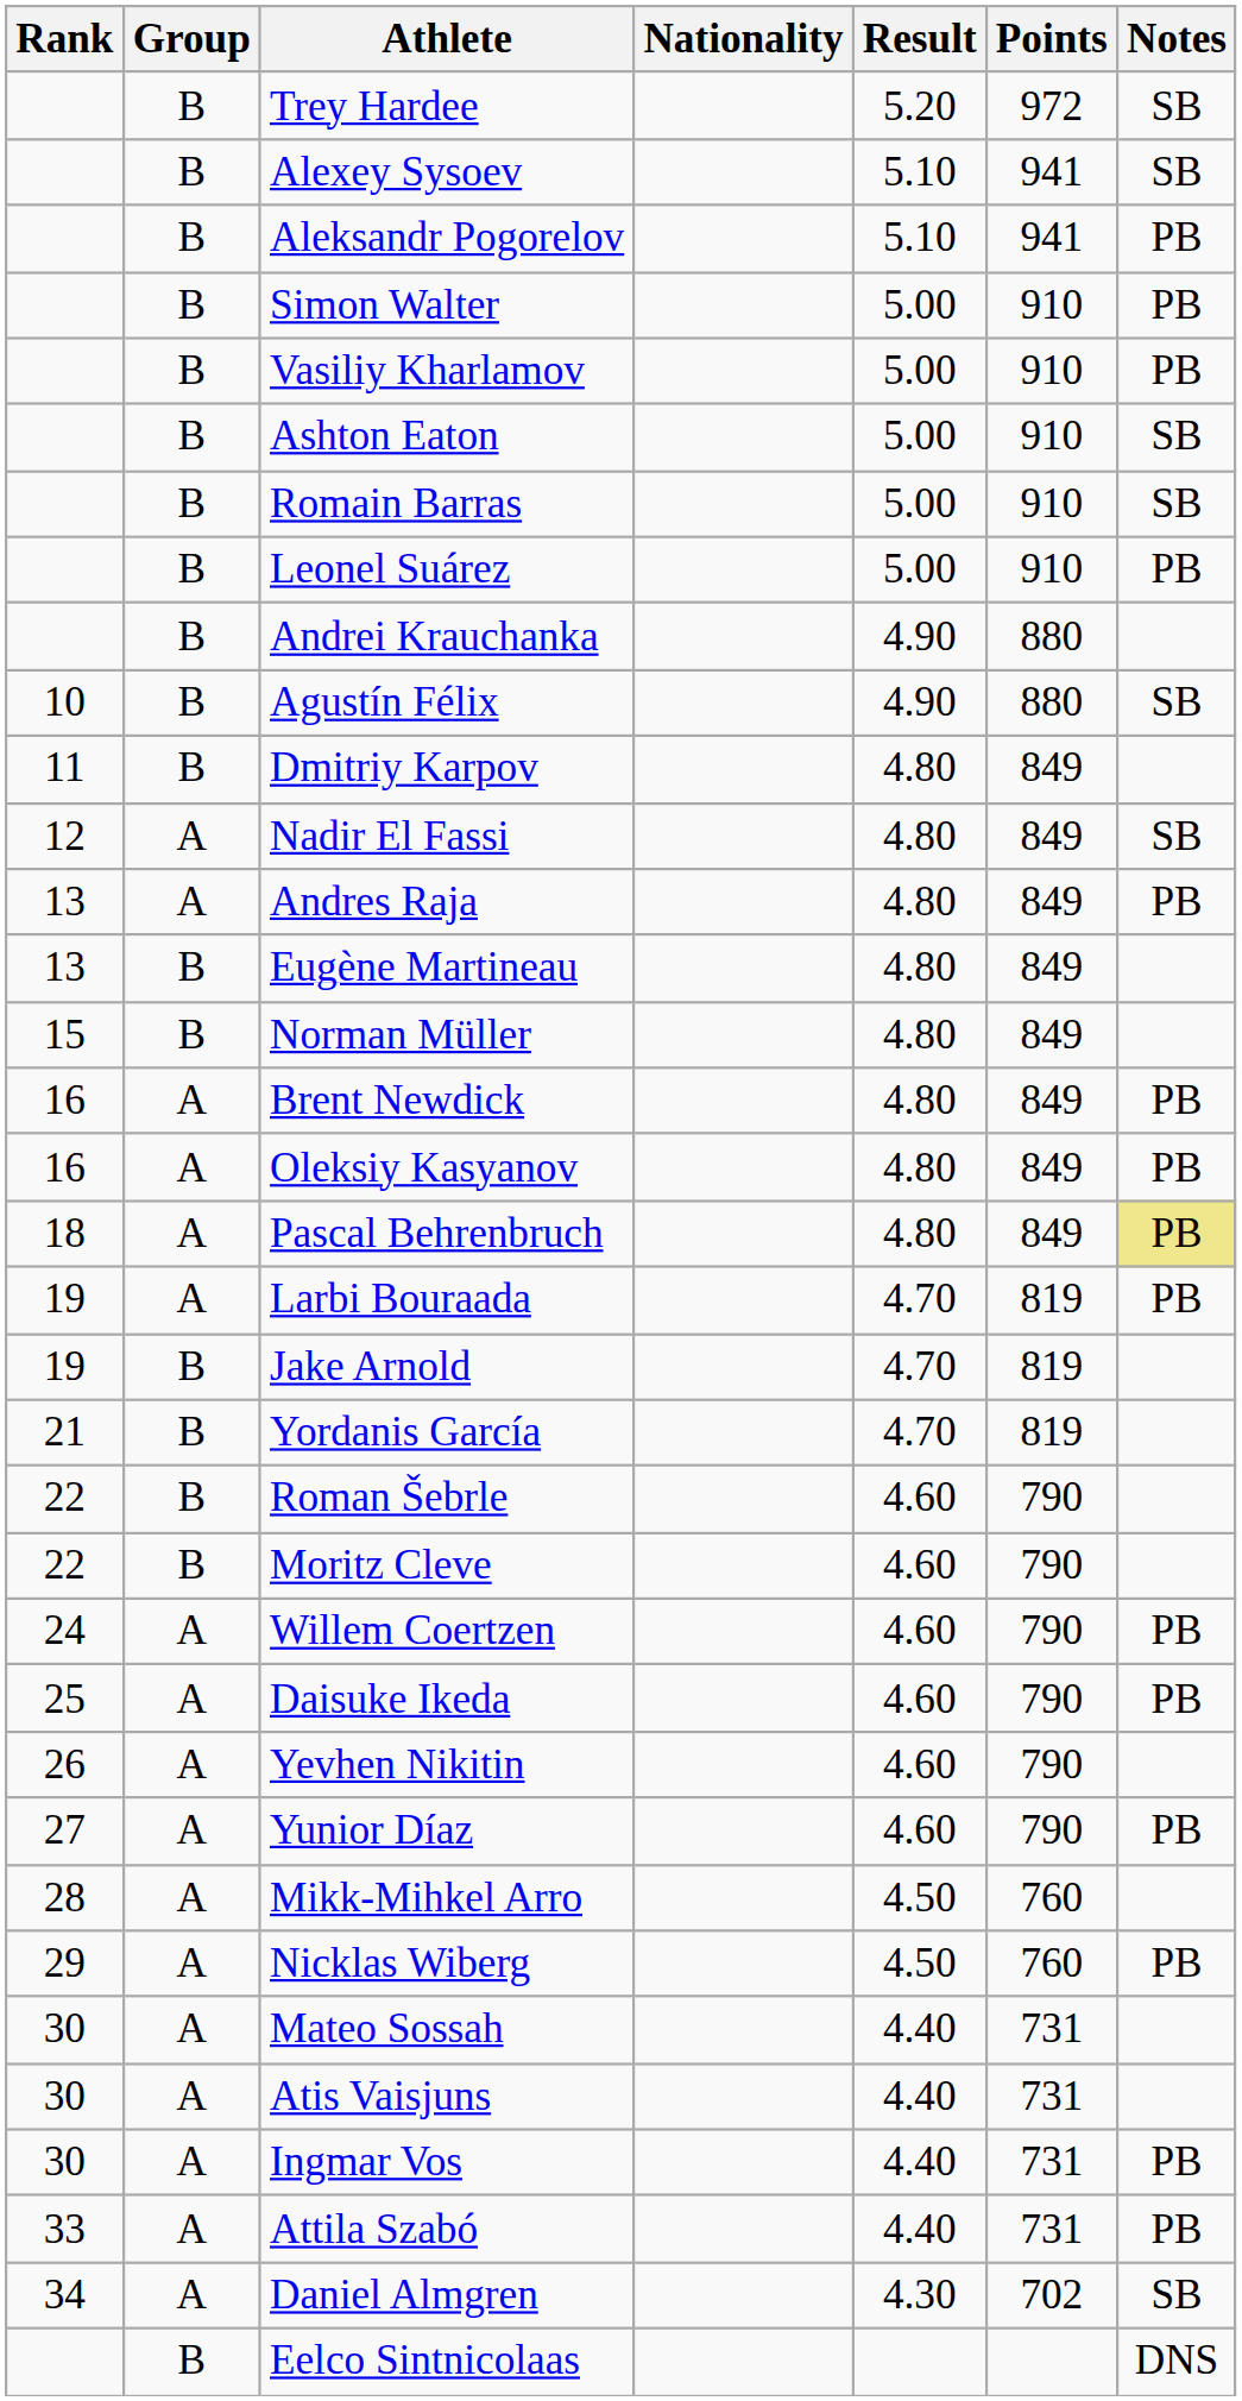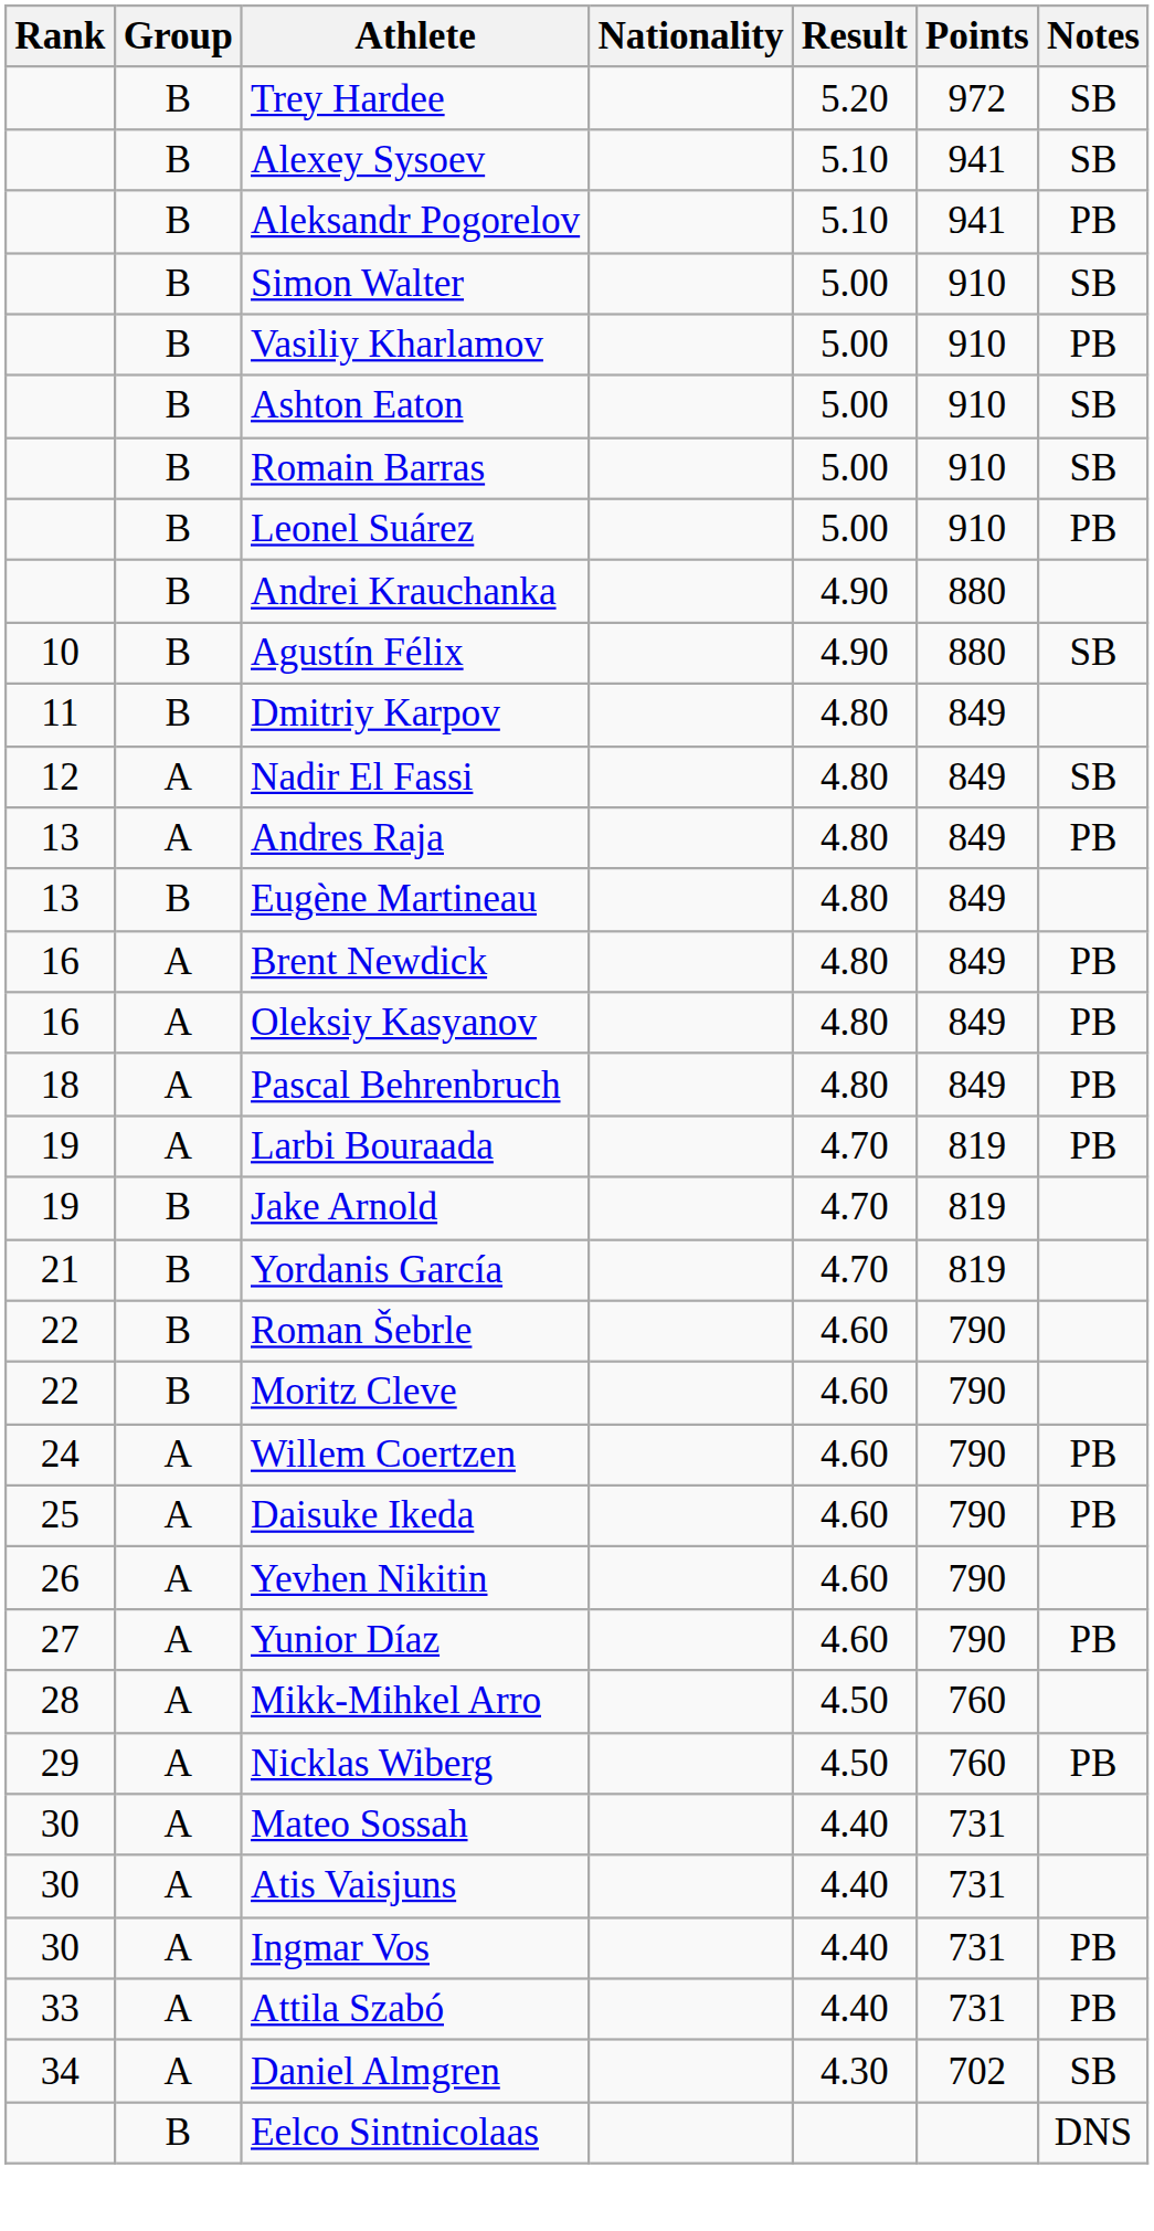 <table class="wikitable sortable" style="text-align:center">
 <tr>
 <th>Rank</th>
 <th>Group</th>
 <th>Athlete</th>
 <th>Nationality</th>
 <th>Result</th>
 <th>Points</th>
 <th>Notes</th>
 </tr>
 <tr>
 <td></td>
 <td>B</td>
 <td align=left><a href='#'>Trey Hardee</a></td>
 <td align=left></td>
 <td>5.20</td>
 <td>972</td>
 <td>SB</td>
 </tr>
 <tr>
 <td></td>
 <td>B</td>
 <td align=left><a href='#'>Alexey Sysoev</a></td>
 <td align=left></td>
 <td>5.10</td>
 <td>941</td>
 <td>SB</td>
 </tr>
 <tr>
 <td></td>
 <td>B</td>
 <td align=left><a href='#'>Aleksandr Pogorelov</a></td>
 <td align=left></td>
 <td>5.10</td>
 <td>941</td>
 <td>PB</td>
 </tr>
 <tr>
 <td></td>
 <td>B</td>
 <td align=left><a href='#'>Simon Walter</a></td>
 <td align=left></td>
 <td>5.00</td>
 <td>910</td>
-<td>PB</td>
+<td>SB</td>
 </tr>
 <tr>
 <td></td>
 <td>B</td>
 <td align=left><a href='#'>Vasiliy Kharlamov</a></td>
 <td align=left></td>
 <td>5.00</td>
 <td>910</td>
 <td>PB</td>
 </tr>
 <tr>
 <td></td>
 <td>B</td>
 <td align=left><a href='#'>Ashton Eaton</a></td>
 <td align=left></td>
 <td>5.00</td>
 <td>910</td>
 <td>SB</td>
 </tr>
 <tr>
 <td></td>
 <td>B</td>
 <td align=left><a href='#'>Romain Barras</a></td>
 <td align=left></td>
 <td>5.00</td>
 <td>910</td>
 <td>SB</td>
 </tr>
 <tr>
 <td></td>
 <td>B</td>
 <td align=left><a href='#'>Leonel Suárez</a></td>
 <td align=left></td>
 <td>5.00</td>
 <td>910</td>
 <td>PB</td>
 </tr>
 <tr>
 <td></td>
 <td>B</td>
 <td align=left><a href='#'>Andrei Krauchanka</a></td>
 <td align=left></td>
 <td>4.90</td>
 <td>880</td>
 <td></td>
 </tr>
 <tr>
 <td>10</td>
 <td>B</td>
 <td align=left><a href='#'>Agustín Félix</a></td>
 <td align=left></td>
 <td>4.90</td>
 <td>880</td>
 <td>SB</td>
 </tr>
 <tr>
 <td>11</td>
 <td>B</td>
 <td align=left><a href='#'>Dmitriy Karpov</a></td>
 <td align=left></td>
 <td>4.80</td>
 <td>849</td>
 <td></td>
 </tr>
 <tr>
 <td>12</td>
 <td>A</td>
 <td align=left><a href='#'>Nadir El Fassi</a></td>
 <td align=left></td>
 <td>4.80</td>
 <td>849</td>
 <td>SB</td>
 </tr>
 <tr>
 <td>13</td>
 <td>A</td>
 <td align=left><a href='#'>Andres Raja</a></td>
 <td align=left></td>
 <td>4.80</td>
 <td>849</td>
 <td>PB</td>
 </tr>
 <tr>
 <td>13</td>
 <td>B</td>
 <td align=left><a href='#'>Eugène Martineau</a></td>
 <td align=left></td>
 <td>4.80</td>
 <td>849</td>
 <td></td>
 </tr>
 <tr>
-<td>15</td>
-<td>B</td>
-<td align=left><a href='#'>Norman Müller</a></td>
-<td align=left></td>
-<td>4.80</td>
-<td>849</td>
-<td></td>
-</tr>
-<tr>
 <td>16</td>
 <td>A</td>
 <td align=left><a href='#'>Brent Newdick</a></td>
 <td align=left></td>
 <td>4.80</td>
 <td>849</td>
 <td>PB</td>
 </tr>
 <tr>
 <td>16</td>
 <td>A</td>
 <td align=left><a href='#'>Oleksiy Kasyanov</a></td>
 <td align=left></td>
 <td>4.80</td>
 <td>849</td>
 <td>PB</td>
 </tr>
 <tr>
 <td>18</td>
 <td>A</td>
 <td align=left><a href='#'>Pascal Behrenbruch</a></td>
 <td align=left></td>
 <td>4.80</td>
 <td>849</td>
-<td style="background: khaki;">PB</td>
+<td>PB</td>
 </tr>
 <tr>
 <td>19</td>
 <td>A</td>
 <td align=left><a href='#'>Larbi Bouraada</a></td>
 <td align=left></td>
 <td>4.70</td>
 <td>819</td>
 <td>PB</td>
 </tr>
 <tr>
 <td>19</td>
 <td>B</td>
 <td align=left><a href='#'>Jake Arnold</a></td>
 <td align=left></td>
 <td>4.70</td>
 <td>819</td>
 <td></td>
 </tr>
 <tr>
 <td>21</td>
 <td>B</td>
 <td align=left><a href='#'>Yordanis García</a></td>
 <td align=left></td>
 <td>4.70</td>
 <td>819</td>
 <td></td>
 </tr>
 <tr>
 <td>22</td>
 <td>B</td>
 <td align=left><a href='#'>Roman Šebrle</a></td>
 <td align=left></td>
 <td>4.60</td>
 <td>790</td>
 <td></td>
 </tr>
 <tr>
 <td>22</td>
 <td>B</td>
 <td align=left><a href='#'>Moritz Cleve</a></td>
 <td align=left></td>
 <td>4.60</td>
 <td>790</td>
 <td></td>
 </tr>
 <tr>
 <td>24</td>
 <td>A</td>
 <td align=left><a href='#'>Willem Coertzen</a></td>
 <td align=left></td>
 <td>4.60</td>
 <td>790</td>
 <td>PB</td>
 </tr>
 <tr>
 <td>25</td>
 <td>A</td>
 <td align=left><a href='#'>Daisuke Ikeda</a></td>
 <td align=left></td>
 <td>4.60</td>
 <td>790</td>
 <td>PB</td>
 </tr>
 <tr>
 <td>26</td>
 <td>A</td>
 <td align=left><a href='#'>Yevhen Nikitin</a></td>
 <td align=left></td>
 <td>4.60</td>
 <td>790</td>
 <td></td>
 </tr>
 <tr>
 <td>27</td>
 <td>A</td>
 <td align=left><a href='#'>Yunior Díaz</a></td>
 <td align=left></td>
 <td>4.60</td>
 <td>790</td>
 <td>PB</td>
 </tr>
 <tr>
 <td>28</td>
 <td>A</td>
 <td align=left><a href='#'>Mikk-Mihkel Arro</a></td>
 <td align=left></td>
 <td>4.50</td>
 <td>760</td>
 <td></td>
 </tr>
 <tr>
 <td>29</td>
 <td>A</td>
 <td align=left><a href='#'>Nicklas Wiberg</a></td>
 <td align=left></td>
 <td>4.50</td>
 <td>760</td>
 <td>PB</td>
 </tr>
 <tr>
 <td>30</td>
 <td>A</td>
 <td align=left><a href='#'>Mateo Sossah</a></td>
 <td align=left></td>
 <td>4.40</td>
 <td>731</td>
 <td></td>
 </tr>
 <tr>
 <td>30</td>
 <td>A</td>
 <td align=left><a href='#'>Atis Vaisjuns</a></td>
 <td align=left></td>
 <td>4.40</td>
 <td>731</td>
 <td></td>
 </tr>
 <tr>
 <td>30</td>
 <td>A</td>
 <td align=left><a href='#'>Ingmar Vos</a></td>
 <td align=left></td>
 <td>4.40</td>
 <td>731</td>
 <td>PB</td>
 </tr>
 <tr>
 <td>33</td>
 <td>A</td>
 <td align=left><a href='#'>Attila Szabó</a></td>
 <td align=left></td>
 <td>4.40</td>
 <td>731</td>
 <td>PB</td>
 </tr>
 <tr>
 <td>34</td>
 <td>A</td>
 <td align=left><a href='#'>Daniel Almgren</a></td>
 <td align=left></td>
 <td>4.30</td>
 <td>702</td>
 <td>SB</td>
 </tr>
 <tr>
 <td></td>
 <td>B</td>
 <td align=left><a href='#'>Eelco Sintnicolaas</a></td>
 <td align=left></td>
 <td></td>
 <td></td>
 <td>DNS</td>
 </tr>
 </table>
